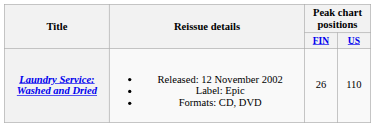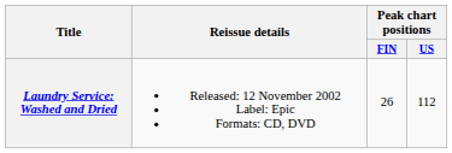 <table class="wikitable plainrowheaders" style="text-align:center;">
 <tr>
 <th scope="col" rowspan="2" style="width:9.5em;">Title</th>
 <th scope="col" rowspan="2" style="width:18em;">Reissue details</th>
 <th scope="col" colspan="2">Peak chart positions</th>
 </tr>
 <tr>
 <th scope="col" style="width:3em;font-size:90%;"><a href='#'>FIN</a><br></th>
 <th scope="col" style="width:3em;font-size:90%;"><a href='#'>US</a><br></th>
 </tr>
 <tr>
 <th scope="row"><em><a href='#'>Laundry Service: Washed and Dried</a></em></th>
 <td><br><ul><li>Released: 12 November 2002</li><li>Label: Epic</li><li>Formats: CD, DVD</li></ul></td>
 <td>26</td>
-<td>110</td>
+<td>112</td>
 </tr>
 </table>
